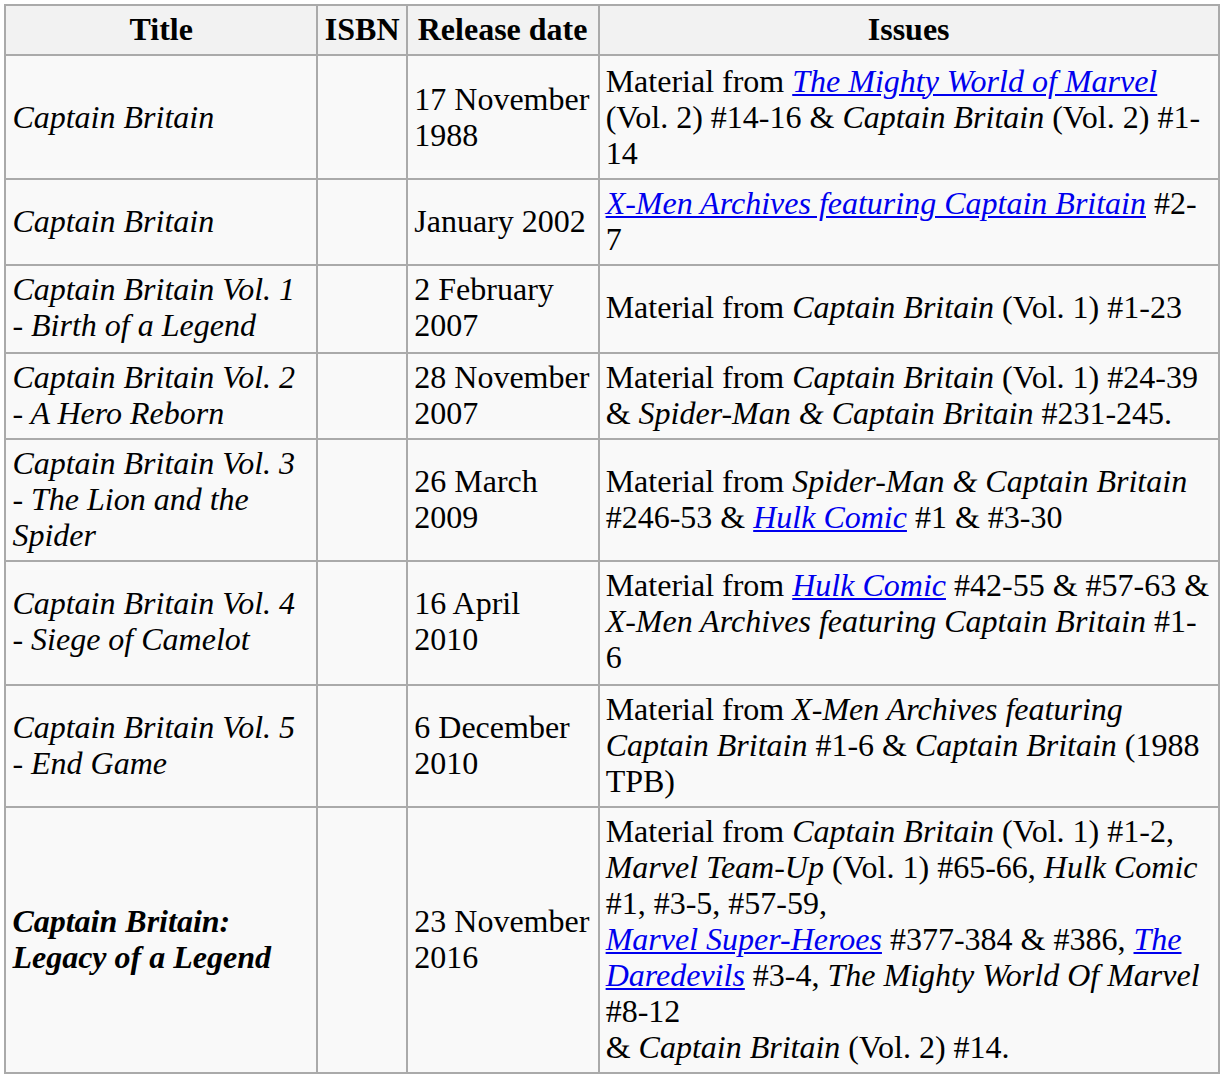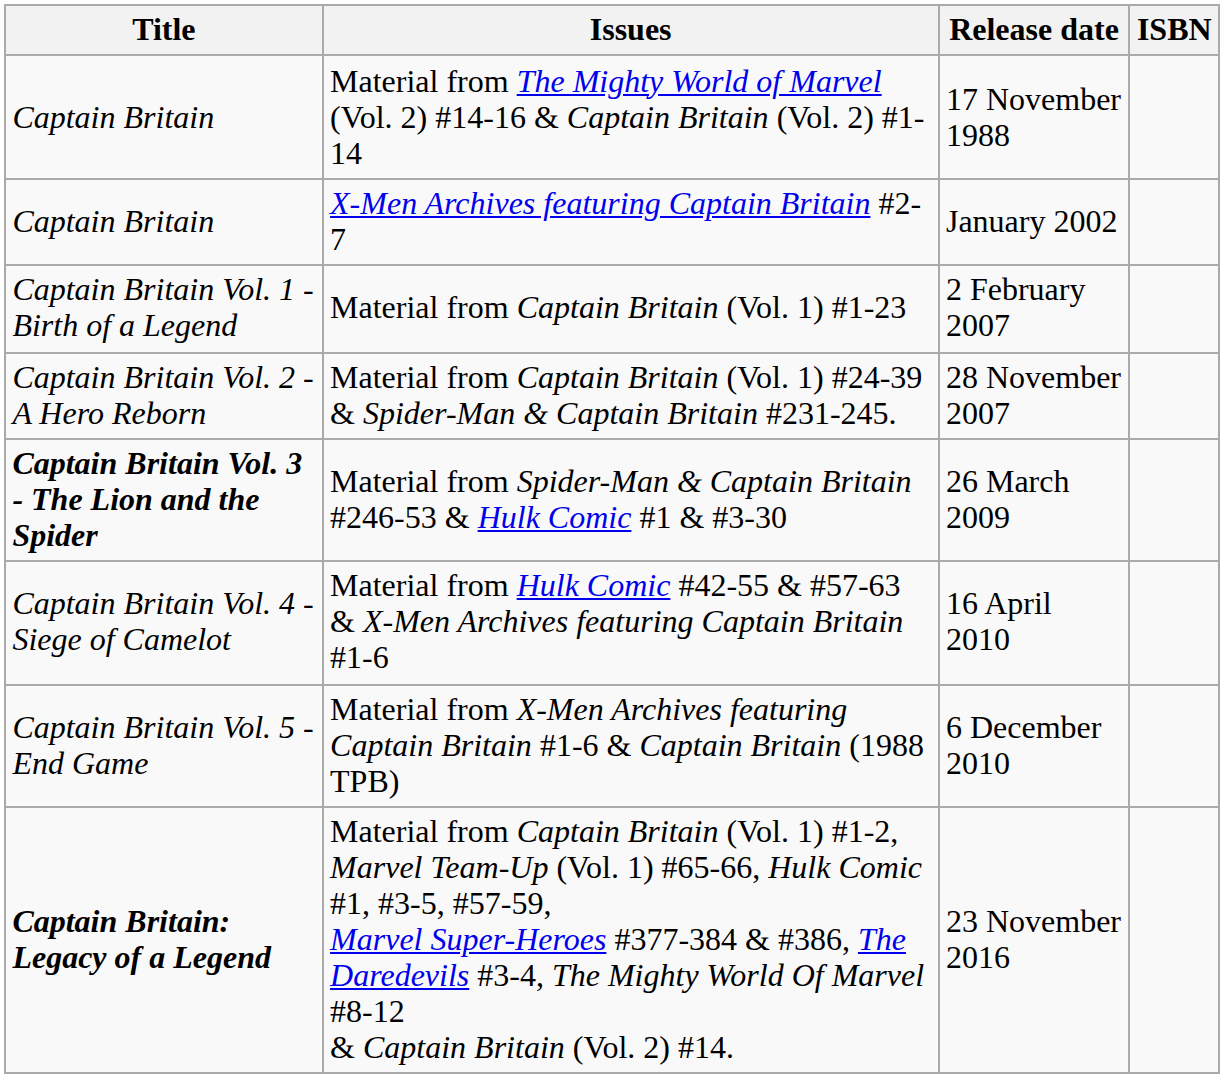 <table class="wikitable">
 <tr>
 <th !width=25%>Title</th>
+<th !width=30%>Issues</th>
+<th>Release date</th>
 <th>ISBN</th>
-<th>Release date</th>
-<th !width=30%>Issues</th>
 </tr>
 <tr>
 <td><em>Captain Britain</em></td>
+<td>Material from <em><a href='#'>The Mighty World of Marvel</a></em> (Vol. 2) #14-16 & <em>Captain Britain</em> (Vol. 2) #1-14</td>
+<td>17 November 1988</td>
 <td></td>
-<td>17 November 1988</td>
-<td>Material from <em><a href='#'>The Mighty World of Marvel</a></em> (Vol. 2) #14-16 & <em>Captain Britain</em> (Vol. 2) #1-14</td>
 </tr>
 <tr>
 <td><em>Captain Britain</em></td>
+<td><em><a href='#'>X-Men Archives featuring Captain Britain</a></em> #2-7</td>
+<td>January 2002</td>
 <td></td>
-<td>January 2002</td>
-<td><em><a href='#'>X-Men Archives featuring Captain Britain</a></em> #2-7</td>
 </tr>
 <tr>
 <td><em>Captain Britain Vol. 1 - Birth of a Legend</em></td>
+<td>Material from <em>Captain Britain</em> (Vol. 1) #1-23</td>
+<td>2 February 2007</td>
 <td></td>
-<td>2 February 2007</td>
-<td>Material from <em>Captain Britain</em> (Vol. 1) #1-23</td>
 </tr>
 <tr>
 <td><em>Captain Britain Vol. 2 - A Hero Reborn</em></td>
+<td>Material from <em>Captain Britain</em> (Vol. 1) #24-39 & <em>Spider-Man & Captain Britain</em> #231-245.</td>
+<td>28 November 2007</td>
 <td></td>
-<td>28 November 2007</td>
-<td>Material from <em>Captain Britain</em> (Vol. 1) #24-39 & <em>Spider-Man & Captain Britain</em> #231-245.</td>
 </tr>
 <tr>
-<td><em>Captain Britain Vol. 3 - The Lion and the Spider</em></td>
+<td><strong><em>Captain Britain Vol. 3 - The Lion and the Spider</em></strong></td>
+<td>Material from <em>Spider-Man & Captain Britain</em> #246-53 & <em><a href='#'>Hulk Comic</a></em> #1 & #3-30</td>
+<td>26 March 2009</td>
 <td></td>
-<td>26 March 2009</td>
-<td>Material from <em>Spider-Man & Captain Britain</em> #246-53 & <em><a href='#'>Hulk Comic</a></em> #1 & #3-30</td>
 </tr>
 <tr>
 <td><em>Captain Britain Vol. 4 - Siege of Camelot</em></td>
+<td>Material from <em><a href='#'>Hulk Comic</a></em> #42-55 & #57-63 & <em>X-Men Archives featuring Captain Britain</em> #1-6</td>
+<td>16 April 2010</td>
 <td></td>
-<td>16 April 2010</td>
-<td>Material from <em><a href='#'>Hulk Comic</a></em> #42-55 & #57-63 & <em>X-Men Archives featuring Captain Britain</em> #1-6</td>
 </tr>
 <tr>
 <td><em>Captain Britain Vol. 5 - End Game</em></td>
+<td>Material from <em>X-Men Archives featuring Captain Britain</em> #1-6 & <em>Captain Britain</em> (1988 TPB)</td>
+<td>6 December 2010</td>
 <td></td>
-<td>6 December 2010</td>
-<td>Material from <em>X-Men Archives featuring Captain Britain</em> #1-6 & <em>Captain Britain</em> (1988 TPB)</td>
 </tr>
 <tr>
 <td><strong><em>Captain Britain: Legacy of a Legend</em></strong></td>
+<td>Material from <em>Captain Britain</em> (Vol. 1) #1-2, <em>Marvel Team-Up</em> (Vol. 1) #65-66, <em>Hulk Comic</em> #1, #3-5, #57-59, <br><em><a href='#'>Marvel Super-Heroes</a></em> #377-384 & #386, <em><a href='#'>The Daredevils</a></em> #3-4, <em>The Mighty World Of Marvel</em> #8-12 <br>& <em>Captain Britain</em> (Vol. 2) #14.</td>
+<td>23 November 2016</td>
 <td></td>
-<td>23 November 2016</td>
-<td>Material from <em>Captain Britain</em> (Vol. 1) #1-2, <em>Marvel Team-Up</em> (Vol. 1) #65-66, <em>Hulk Comic</em> #1, #3-5, #57-59, <br><em><a href='#'>Marvel Super-Heroes</a></em> #377-384 & #386, <em><a href='#'>The Daredevils</a></em> #3-4, <em>The Mighty World Of Marvel</em> #8-12 <br>& <em>Captain Britain</em> (Vol. 2) #14.</td>
 </tr>
 </table>
